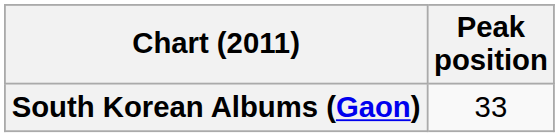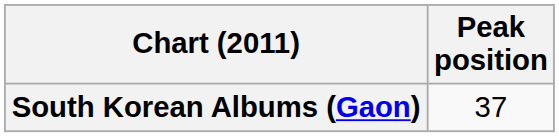 <table class="wikitable plainrowheaders" style="text-align:center">
 <tr>
 <th scope="col">Chart (2011)</th>
 <th scope="col">Peak<br>position</th>
 </tr>
 <tr>
 <th scope="row">South Korean Albums (<a href='#'>Gaon</a>)</th>
-<td>33</td>
+<td>37</td>
 </tr>
 </table>
